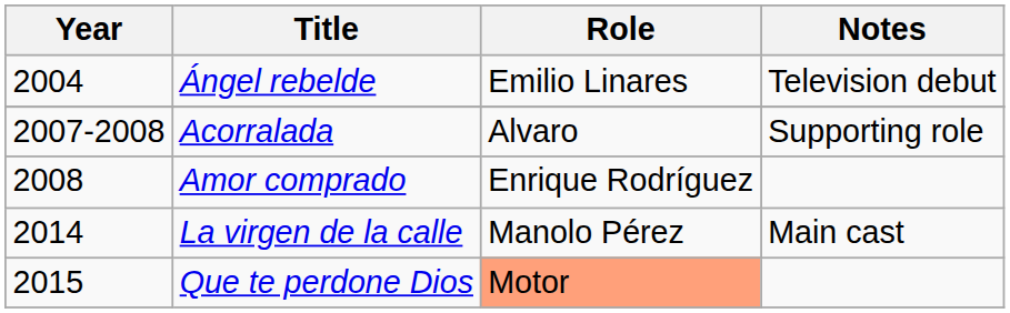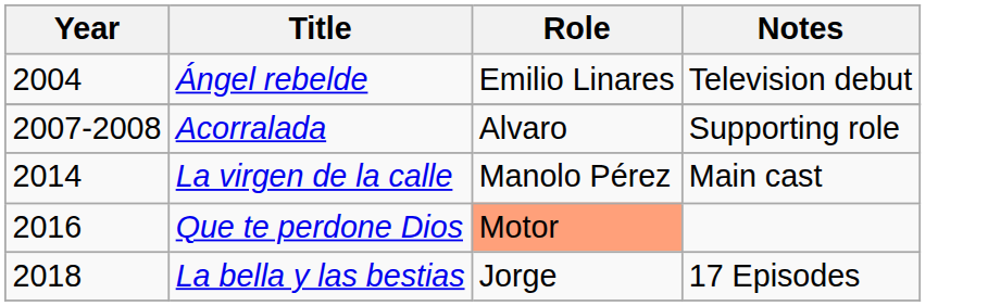 <table class="wikitable sortable">
 <tr>
 <th>Year</th>
 <th>Title</th>
 <th>Role</th>
 <th>Notes</th>
 </tr>
 <tr>
 <td>2004</td>
 <td><em><a href='#'>Ángel rebelde</a></em></td>
 <td>Emilio Linares</td>
 <td>Television debut</td>
 </tr>
 <tr>
 </tr>
 <tr>
 <td>2007-2008</td>
 <td><em><a href='#'>Acorralada</a></em></td>
 <td>Alvaro</td>
 <td>Supporting role</td>
 </tr>
 <tr>
-<td>2008</td>
-<td><em><a href='#'>Amor comprado</a></em></td>
-<td>Enrique Rodríguez</td>
-<td></td>
-</tr>
-<tr>
 <td>2014</td>
 <td><em><a href='#'>La virgen de la calle</a></em></td>
 <td>Manolo Pérez</td>
 <td>Main cast</td>
 </tr>
 <tr>
-<td>2015</td>
+<td>2016</td>
 <td><em><a href='#'>Que te perdone Dios</a></em></td>
 <td style="background: lightsalmon;">Motor</td>
 <td></td>
 </tr>
+<tr>
+<td>2018</td>
+<td><em><a href='#'>La bella y las bestias</a></em></td>
+<td>Jorge</td>
+<td>17 Episodes</td>
+</tr>
 </table>
